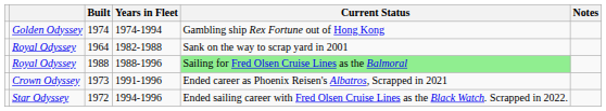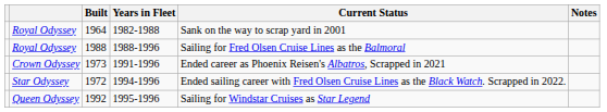 <table class="wikitable">
 <tr>
 <th></th>
 <th></th>
 <th>Built</th>
 <th>Years in Fleet</th>
 <th>Current Status</th>
 <th>Notes</th>
-</tr>
-<tr>
-<td></td>
-<td><em><a href='#'>Golden Odyssey</a></em></td>
-<td>1974</td>
-<td>1974-1994</td>
-<td>Gambling ship <em>Rex Fortune</em> out of <a href='#'>Hong Kong</a></td>
-<td></td>
 </tr>
 <tr>
 <td></td>
 <td><em><a href='#'>Royal Odyssey</a></em></td>
 <td>1964</td>
 <td>1982-1988</td>
 <td>Sank on the way to scrap yard in 2001</td>
 <td></td>
 </tr>
 <tr>
 <td></td>
 <td><em><a href='#'>Royal Odyssey</a></em></td>
 <td>1988</td>
 <td>1988-1996</td>
-<td style="background: lightgreen;">Sailing for <a href='#'>Fred Olsen Cruise Lines</a> as the <em><a href='#'>Balmoral</a></em></td>
+<td>Sailing for <a href='#'>Fred Olsen Cruise Lines</a> as the <em><a href='#'>Balmoral</a></em></td>
 <td></td>
 </tr>
 <tr>
 <td></td>
 <td><em><a href='#'>Crown Odyssey</a></em></td>
 <td>1973</td>
 <td>1991-1996</td>
 <td>Ended career as Phoenix Reisen's <em><a href='#'>Albatros</a></em>, Scrapped in 2021</td>
 <td></td>
 </tr>
 <tr>
 <td></td>
 <td><em><a href='#'>Star Odyssey</a></em></td>
 <td>1972</td>
 <td>1994-1996</td>
 <td>Ended sailing career with <a href='#'>Fred Olsen Cruise Lines</a> as the <em><a href='#'>Black Watch</a>.</em>  Scrapped in 2022.</td>
 <td></td>
 </tr>
+<tr>
+<td></td>
+<td><em><a href='#'>Queen Odyssey</a></em></td>
+<td>1992</td>
+<td>1995-1996</td>
+<td>Sailing for <a href='#'>Windstar Cruises</a> as <em><a href='#'>Star Legend</a></em></td>
+<td></td>
+</tr>
 </table>
